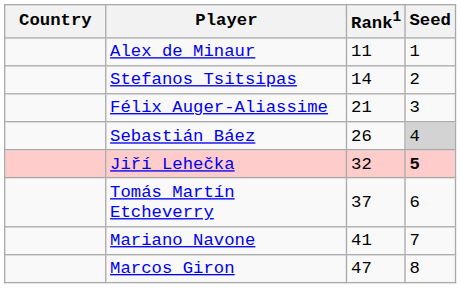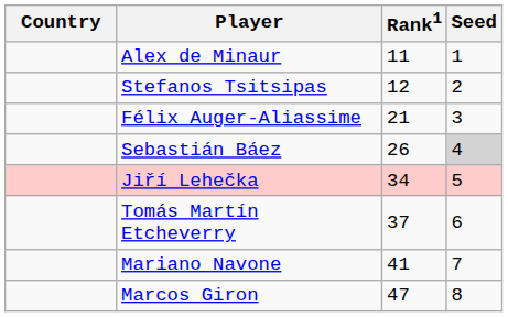 <table class="sortable wikitable">
 <tr>
 <th width="70">Country</th>
 <th width="175">Player</th>
 <th>Rank<sup>1</sup></th>
 <th>Seed</th>
 </tr>
 <tr>
 <td></td>
 <td><a href='#'>Alex de Minaur</a></td>
 <td>11</td>
 <td>1</td>
 </tr>
 <tr>
 <td></td>
 <td><a href='#'>Stefanos Tsitsipas</a></td>
-<td>14</td>
+<td>12</td>
 <td>2</td>
 </tr>
 <tr>
 <td></td>
 <td><a href='#'>Félix Auger-Aliassime</a></td>
 <td>21</td>
 <td>3</td>
 </tr>
 <tr>
 <td></td>
 <td><a href='#'>Sebastián Báez</a></td>
 <td>26</td>
 <td style="background: lightgrey;">4</td>
 </tr>
 <tr bgcolor=#fcc>
 <td></td>
 <td><a href='#'>Jiří Lehečka</a></td>
-<td>32</td>
-<td><strong>5</strong></td>
+<td>34</td>
+<td>5</td>
 </tr>
 <tr>
 <td></td>
 <td><a href='#'>Tomás Martín Etcheverry</a></td>
 <td>37</td>
 <td>6</td>
 </tr>
 <tr>
 <td></td>
 <td><a href='#'>Mariano Navone</a></td>
 <td>41</td>
 <td>7</td>
 </tr>
 <tr>
 <td></td>
 <td><a href='#'>Marcos Giron</a></td>
 <td>47</td>
 <td>8</td>
 </tr>
 </table>
